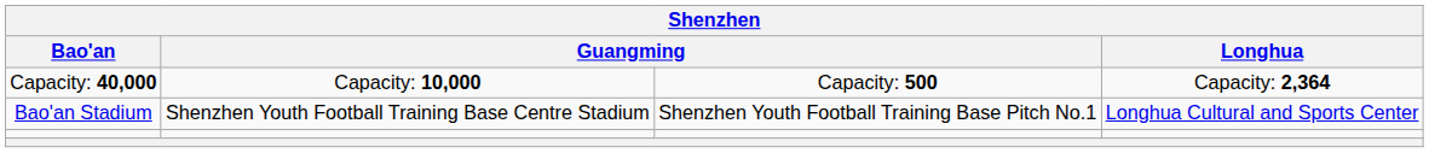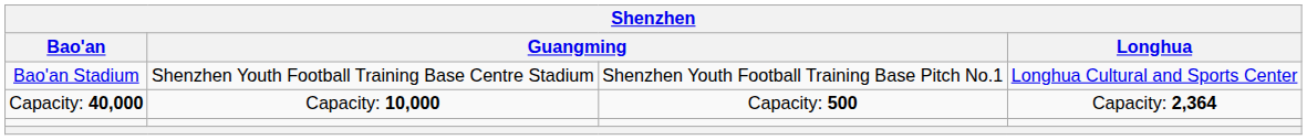 <table class="wikitable" style="text-align:center">
 <tr>
 <th colspan=4><a href='#'>Shenzhen</a></th>
 </tr>
 <tr>
 <th><a href='#'>Bao'an</a></th>
 <th colspan=2><a href='#'>Guangming</a></th>
 <th><a href='#'>Longhua</a></th>
 </tr>
 <tr>
+<td><a href='#'>Bao'an Stadium</a></td>
+<td>Shenzhen Youth Football Training Base Centre Stadium</td>
+<td>Shenzhen Youth Football Training Base Pitch No.1</td>
+<td><a href='#'>Longhua Cultural and Sports Center</a></td>
+</tr>
+<tr>
 <td>Capacity: <strong>40,000</strong></td>
 <td>Capacity: <strong>10,000</strong></td>
 <td>Capacity: <strong>500</strong></td>
 <td>Capacity: <strong>2,364</strong></td>
-</tr>
-<tr>
-<td><a href='#'>Bao'an Stadium</a></td>
-<td>Shenzhen Youth Football Training Base Centre Stadium</td>
-<td>Shenzhen Youth Football Training Base Pitch No.1</td>
-<td><a href='#'>Longhua Cultural and Sports Center</a></td>
 </tr>
 <tr>
 <td></td>
 <td></td>
 <td></td>
 <td></td>
 </tr>
 <tr>
 <th colspan="4" rowspan="4"></th>
 </tr>
 </table>
